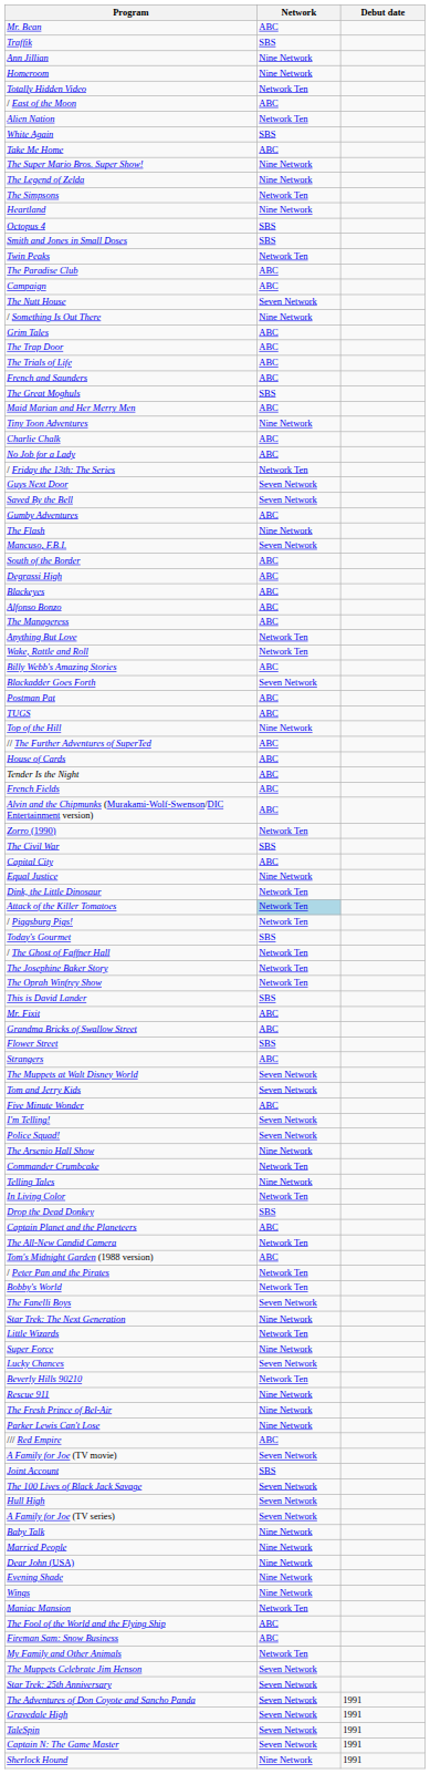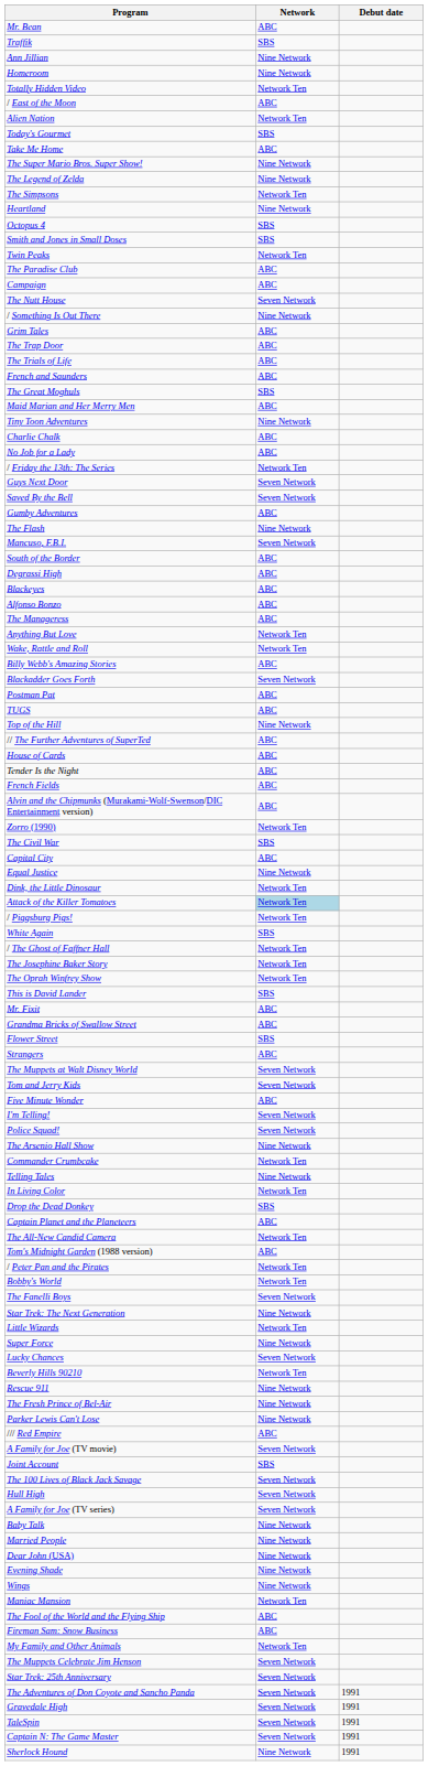 <table class="wikitable sortable" width="100%" style="font-size:87%;">
 <tr bgcolor="#efefef">
 <th width=60%>Program</th>
 <th width=20%>Network</th>
 <th width=20%>Debut date</th>
 </tr>
 <tr>
 <td> <em><a href='#'>Mr. Bean</a></em></td>
 <td><a href='#'>ABC</a></td>
 <td></td>
 </tr>
 <tr>
 <td> <em><a href='#'>Traffik</a></em></td>
 <td><a href='#'>SBS</a></td>
 <td></td>
 </tr>
 <tr>
 <td> <em><a href='#'>Ann Jillian</a></em></td>
 <td><a href='#'>Nine Network</a></td>
 <td></td>
 </tr>
 <tr>
 <td> <em><a href='#'>Homeroom</a></em></td>
 <td><a href='#'>Nine Network</a></td>
 <td></td>
 </tr>
 <tr>
 <td> <em><a href='#'>Totally Hidden Video</a></em></td>
 <td><a href='#'>Network Ten</a></td>
 <td></td>
 </tr>
 <tr>
 <td>/ <em><a href='#'>East of the Moon</a></em></td>
 <td><a href='#'>ABC</a></td>
 <td></td>
 </tr>
 <tr>
 <td> <em><a href='#'>Alien Nation</a></em></td>
 <td><a href='#'>Network Ten</a></td>
 <td></td>
 </tr>
 <tr>
-<td> <em><a href='#'>White Again</a></em></td>
+<td> <em><a href='#'>Today's Gourmet</a></em></td>
 <td><a href='#'>SBS</a></td>
 <td></td>
 </tr>
 <tr>
 <td> <em><a href='#'>Take Me Home</a></em></td>
 <td><a href='#'>ABC</a></td>
 <td></td>
 </tr>
 <tr>
 <td> <em><a href='#'>The Super Mario Bros. Super Show!</a></em></td>
 <td><a href='#'>Nine Network</a></td>
 <td></td>
 </tr>
 <tr>
 <td> <em><a href='#'>The Legend of Zelda</a></em></td>
 <td><a href='#'>Nine Network</a></td>
 <td></td>
 </tr>
 <tr>
 <td> <em><a href='#'>The Simpsons</a></em></td>
 <td><a href='#'>Network Ten</a></td>
 <td></td>
 </tr>
 <tr>
 <td> <em><a href='#'>Heartland</a></em></td>
 <td><a href='#'>Nine Network</a></td>
 <td></td>
 </tr>
 <tr>
 <td> <em><a href='#'>Octopus 4</a></em></td>
 <td><a href='#'>SBS</a></td>
 <td></td>
 </tr>
 <tr>
 <td> <em><a href='#'>Smith and Jones in Small Doses</a></em></td>
 <td><a href='#'>SBS</a></td>
 <td></td>
 </tr>
 <tr>
 <td> <em><a href='#'>Twin Peaks</a></em></td>
 <td><a href='#'>Network Ten</a></td>
 <td></td>
 </tr>
 <tr>
 <td> <em><a href='#'>The Paradise Club</a></em></td>
 <td><a href='#'>ABC</a></td>
 <td></td>
 </tr>
 <tr>
 <td> <em><a href='#'>Campaign</a></em></td>
 <td><a href='#'>ABC</a></td>
 <td></td>
 </tr>
 <tr>
 <td> <em><a href='#'>The Nutt House</a></em></td>
 <td><a href='#'>Seven Network</a></td>
 <td></td>
 </tr>
 <tr>
 <td>/ <em><a href='#'>Something Is Out There</a></em></td>
 <td><a href='#'>Nine Network</a></td>
 <td></td>
 </tr>
 <tr>
 <td> <em><a href='#'>Grim Tales</a></em></td>
 <td><a href='#'>ABC</a></td>
 <td></td>
 </tr>
 <tr>
 <td> <em><a href='#'>The Trap Door</a></em></td>
 <td><a href='#'>ABC</a></td>
 <td></td>
 </tr>
 <tr>
 <td> <em><a href='#'>The Trials of Life</a></em></td>
 <td><a href='#'>ABC</a></td>
 <td></td>
 </tr>
 <tr>
 <td> <em><a href='#'>French and Saunders</a></em></td>
 <td><a href='#'>ABC</a></td>
 <td></td>
 </tr>
 <tr>
 <td> <em><a href='#'>The Great Moghuls</a></em></td>
 <td><a href='#'>SBS</a></td>
 <td></td>
 </tr>
 <tr>
 <td> <em><a href='#'>Maid Marian and Her Merry Men</a></em></td>
 <td><a href='#'>ABC</a></td>
 <td></td>
 </tr>
 <tr>
 <td> <em><a href='#'>Tiny Toon Adventures</a></em></td>
 <td><a href='#'>Nine Network</a></td>
 <td></td>
 </tr>
 <tr>
 <td> <em><a href='#'>Charlie Chalk</a></em></td>
 <td><a href='#'>ABC</a></td>
 <td></td>
 </tr>
 <tr>
 <td> <em><a href='#'>No Job for a Lady</a></em></td>
 <td><a href='#'>ABC</a></td>
 <td></td>
 </tr>
 <tr>
 <td>/ <em><a href='#'>Friday the 13th: The Series</a></em></td>
 <td><a href='#'>Network Ten</a></td>
 <td></td>
 </tr>
 <tr>
 <td> <em><a href='#'>Guys Next Door</a></em></td>
 <td><a href='#'>Seven Network</a></td>
 <td></td>
 </tr>
 <tr>
 <td> <em><a href='#'>Saved By the Bell</a></em></td>
 <td><a href='#'>Seven Network</a></td>
 <td></td>
 </tr>
 <tr>
 <td> <em><a href='#'>Gumby Adventures</a></em></td>
 <td><a href='#'>ABC</a></td>
 <td></td>
 </tr>
 <tr>
 <td> <em><a href='#'>The Flash</a></em></td>
 <td><a href='#'>Nine Network</a></td>
 <td></td>
 </tr>
 <tr>
 <td> <em><a href='#'>Mancuso, F.B.I.</a></em></td>
 <td><a href='#'>Seven Network</a></td>
 <td></td>
 </tr>
 <tr>
 <td> <a href='#'><em>South of the Border</em></a></td>
 <td><a href='#'>ABC</a></td>
 <td></td>
 </tr>
 <tr>
 <td> <em><a href='#'>Degrassi High</a></em></td>
 <td><a href='#'>ABC</a></td>
 <td></td>
 </tr>
 <tr>
 <td> <em><a href='#'>Blackeyes</a></em></td>
 <td><a href='#'>ABC</a></td>
 <td></td>
 </tr>
 <tr>
 <td> <em><a href='#'>Alfonso Bonzo</a></em></td>
 <td><a href='#'>ABC</a></td>
 <td></td>
 </tr>
 <tr>
 <td> <em><a href='#'>The Manageress</a></em></td>
 <td><a href='#'>ABC</a></td>
 <td></td>
 </tr>
 <tr>
 <td> <em><a href='#'>Anything But Love</a></em></td>
 <td><a href='#'>Network Ten</a></td>
 <td></td>
 </tr>
 <tr>
 <td> <em><a href='#'>Wake, Rattle and Roll</a></em></td>
 <td><a href='#'>Network Ten</a></td>
 <td></td>
 </tr>
 <tr>
 <td> <em><a href='#'>Billy Webb's Amazing Stories</a></em></td>
 <td><a href='#'>ABC</a></td>
 <td></td>
 </tr>
 <tr>
 <td> <em><a href='#'>Blackadder Goes Forth</a></em></td>
 <td><a href='#'>Seven Network</a></td>
 <td></td>
 </tr>
 <tr>
 <td> <em><a href='#'>Postman Pat</a></em></td>
 <td><a href='#'>ABC</a></td>
 <td></td>
 </tr>
 <tr>
 <td> <em><a href='#'>TUGS</a></em></td>
 <td><a href='#'>ABC</a></td>
 <td></td>
 </tr>
 <tr>
 <td> <em><a href='#'>Top of the Hill</a></em></td>
 <td><a href='#'>Nine Network</a></td>
 <td></td>
 </tr>
 <tr>
 <td>// <em><a href='#'>The Further Adventures of SuperTed</a></em></td>
 <td><a href='#'>ABC</a></td>
 <td></td>
 </tr>
 <tr>
 <td> <em><a href='#'>House of Cards</a></em></td>
 <td><a href='#'>ABC</a></td>
 <td></td>
 </tr>
 <tr>
 <td> <em>Tender Is the Night</em></td>
 <td><a href='#'>ABC</a></td>
 <td></td>
 </tr>
 <tr>
 <td> <em><a href='#'>French Fields</a></em></td>
 <td><a href='#'>ABC</a></td>
 <td></td>
 </tr>
 <tr>
 <td> <em><a href='#'>Alvin and the Chipmunks</a></em> (<a href='#'>Murakami-Wolf-Swenson</a>/<a href='#'>DIC Entertainment</a> version)</td>
 <td><a href='#'>ABC</a></td>
 <td></td>
 </tr>
 <tr>
 <td> <a href='#'><em>Zorro</em> (1990)</a></td>
 <td><a href='#'>Network Ten</a></td>
 <td></td>
 </tr>
 <tr>
 <td> <em><a href='#'>The Civil War</a></em></td>
 <td><a href='#'>SBS</a></td>
 <td></td>
 </tr>
 <tr>
 <td> <em><a href='#'>Capital City</a></em></td>
 <td><a href='#'>ABC</a></td>
 <td></td>
 </tr>
 <tr>
 <td> <em><a href='#'>Equal Justice</a></em></td>
 <td><a href='#'>Nine Network</a></td>
 <td></td>
 </tr>
 <tr>
 <td> <em><a href='#'>Dink, the Little Dinosaur</a></em></td>
 <td><a href='#'>Network Ten</a></td>
 <td></td>
 </tr>
 <tr>
 <td> <em><a href='#'>Attack of the Killer Tomatoes</a></em></td>
 <td style="background: lightblue;"><a href='#'>Network Ten</a></td>
 <td></td>
 </tr>
 <tr>
 <td>/ <em><a href='#'>Piggsburg Pigs!</a></em></td>
 <td><a href='#'>Network Ten</a></td>
 <td></td>
 </tr>
 <tr>
-<td> <em><a href='#'>Today's Gourmet</a></em></td>
+<td> <em><a href='#'>White Again</a></em></td>
 <td><a href='#'>SBS</a></td>
 <td></td>
 </tr>
 <tr>
 <td>/ <em><a href='#'>The Ghost of Faffner Hall</a></em></td>
 <td><a href='#'>Network Ten</a></td>
 <td></td>
 </tr>
 <tr>
 <td> <em><a href='#'>The Josephine Baker Story</a></em></td>
 <td><a href='#'>Network Ten</a></td>
 <td></td>
 </tr>
 <tr>
 <td> <em><a href='#'>The Oprah Winfrey Show</a></em></td>
 <td><a href='#'>Network Ten</a></td>
 <td></td>
 </tr>
 <tr>
 <td> <em><a href='#'>This is David Lander</a></em></td>
 <td><a href='#'>SBS</a></td>
 <td></td>
 </tr>
 <tr>
 <td> <em><a href='#'>Mr. Fixit</a></em></td>
 <td><a href='#'>ABC</a></td>
 <td></td>
 </tr>
 <tr>
 <td> <em><a href='#'>Grandma Bricks of Swallow Street</a></em></td>
 <td><a href='#'>ABC</a></td>
 <td></td>
 </tr>
 <tr>
 <td> <em><a href='#'>Flower Street</a></em></td>
 <td><a href='#'>SBS</a></td>
 <td></td>
 </tr>
 <tr>
 <td> <em><a href='#'>Strangers</a></em></td>
 <td><a href='#'>ABC</a></td>
 <td></td>
 </tr>
 <tr>
 <td> <em><a href='#'>The Muppets at Walt Disney World</a></em></td>
 <td><a href='#'>Seven Network</a></td>
 <td></td>
 </tr>
 <tr>
 <td> <em><a href='#'>Tom and Jerry Kids</a></em></td>
 <td><a href='#'>Seven Network</a></td>
 <td></td>
 </tr>
 <tr>
 <td> <em><a href='#'>Five Minute Wonder</a></em></td>
 <td><a href='#'>ABC</a></td>
 <td></td>
 </tr>
 <tr>
 <td> <em><a href='#'>I'm Telling!</a></em></td>
 <td><a href='#'>Seven Network</a></td>
 <td></td>
 </tr>
 <tr>
 <td> <em><a href='#'>Police Squad!</a></em></td>
 <td><a href='#'>Seven Network</a></td>
 <td></td>
 </tr>
 <tr>
 <td> <em><a href='#'>The Arsenio Hall Show</a></em></td>
 <td><a href='#'>Nine Network</a></td>
 <td></td>
 </tr>
 <tr>
 <td> <em><a href='#'>Commander Crumbcake</a></em></td>
 <td><a href='#'>Network Ten</a></td>
 <td></td>
 </tr>
 <tr>
 <td> <em><a href='#'>Telling Tales</a></em></td>
 <td><a href='#'>Nine Network</a></td>
 <td></td>
 </tr>
 <tr>
 <td> <em><a href='#'>In Living Color</a></em></td>
 <td><a href='#'>Network Ten</a></td>
 <td></td>
 </tr>
 <tr>
 <td> <em><a href='#'>Drop the Dead Donkey</a></em></td>
 <td><a href='#'>SBS</a></td>
 <td></td>
 </tr>
 <tr>
 <td> <em><a href='#'>Captain Planet and the Planeteers</a></em></td>
 <td><a href='#'>ABC</a></td>
 <td></td>
 </tr>
 <tr>
 <td> <em><a href='#'>The All-New Candid Camera</a></em></td>
 <td><a href='#'>Network Ten</a></td>
 <td></td>
 </tr>
 <tr>
 <td> <em><a href='#'>Tom's Midnight Garden</a></em> (1988 version)</td>
 <td><a href='#'>ABC</a></td>
 <td></td>
 </tr>
 <tr>
 <td>/ <em><a href='#'>Peter Pan and the Pirates</a></em></td>
 <td><a href='#'>Network Ten</a></td>
 <td></td>
 </tr>
 <tr>
 <td> <em><a href='#'>Bobby's World</a></em></td>
 <td><a href='#'>Network Ten</a></td>
 <td></td>
 </tr>
 <tr>
 <td> <em><a href='#'>The Fanelli Boys</a></em></td>
 <td><a href='#'>Seven Network</a></td>
 <td></td>
 </tr>
 <tr>
 <td> <em><a href='#'>Star Trek: The Next Generation</a></em></td>
 <td><a href='#'>Nine Network</a></td>
 <td></td>
 </tr>
 <tr>
 <td> <em><a href='#'>Little Wizards</a></em></td>
 <td><a href='#'>Network Ten</a></td>
 <td></td>
 </tr>
 <tr>
 <td> <em><a href='#'>Super Force</a></em></td>
 <td><a href='#'>Nine Network</a></td>
 <td></td>
 </tr>
 <tr>
 <td> <em><a href='#'>Lucky Chances</a></em></td>
 <td><a href='#'>Seven Network</a></td>
 <td></td>
 </tr>
 <tr>
 <td> <em><a href='#'>Beverly Hills 90210</a></em></td>
 <td><a href='#'>Network Ten</a></td>
 <td></td>
 </tr>
 <tr>
 <td> <em><a href='#'>Rescue 911</a></em></td>
 <td><a href='#'>Nine Network</a></td>
 <td></td>
 </tr>
 <tr>
 <td> <em><a href='#'>The Fresh Prince of Bel-Air</a></em></td>
 <td><a href='#'>Nine Network</a></td>
 <td></td>
 </tr>
 <tr>
 <td> <em><a href='#'>Parker Lewis Can't Lose</a></em></td>
 <td><a href='#'>Nine Network</a></td>
 <td></td>
 </tr>
 <tr>
 <td>/// <em><a href='#'>Red Empire</a></em></td>
 <td><a href='#'>ABC</a></td>
 <td></td>
 </tr>
 <tr>
 <td> <em><a href='#'>A Family for Joe</a></em> (TV movie)</td>
 <td><a href='#'>Seven Network</a></td>
 <td></td>
 </tr>
 <tr>
 <td> <em><a href='#'>Joint Account</a></em></td>
 <td><a href='#'>SBS</a></td>
 <td></td>
 </tr>
 <tr>
 <td> <em><a href='#'>The 100 Lives of Black Jack Savage</a></em></td>
 <td><a href='#'>Seven Network</a></td>
 <td></td>
 </tr>
 <tr>
 <td> <em><a href='#'>Hull High</a></em></td>
 <td><a href='#'>Seven Network</a></td>
 <td></td>
 </tr>
 <tr>
 <td> <em><a href='#'>A Family for Joe</a></em> (TV series)</td>
 <td><a href='#'>Seven Network</a></td>
 <td></td>
 </tr>
 <tr>
 <td> <em><a href='#'>Baby Talk</a></em></td>
 <td><a href='#'>Nine Network</a></td>
 <td></td>
 </tr>
 <tr>
 <td> <em><a href='#'>Married People</a></em></td>
 <td><a href='#'>Nine Network</a></td>
 <td></td>
 </tr>
 <tr>
 <td> <a href='#'><em>Dear John</em> (USA)</a></td>
 <td><a href='#'>Nine Network</a></td>
 <td></td>
 </tr>
 <tr>
 <td> <em><a href='#'>Evening Shade</a></em></td>
 <td><a href='#'>Nine Network</a></td>
 <td></td>
 </tr>
 <tr>
 <td> <em><a href='#'>Wings</a></em></td>
 <td><a href='#'>Nine Network</a></td>
 <td></td>
 </tr>
 <tr>
 <td> <em><a href='#'>Maniac Mansion</a></em></td>
 <td><a href='#'>Network Ten</a></td>
 <td></td>
 </tr>
 <tr>
 <td> <em><a href='#'>The Fool of the World and the Flying Ship</a></em></td>
 <td><a href='#'>ABC</a></td>
 <td></td>
 </tr>
 <tr>
 <td> <em><a href='#'>Fireman Sam: Snow Business</a></em></td>
 <td><a href='#'>ABC</a></td>
 <td></td>
 </tr>
 <tr>
 <td> <em><a href='#'>My Family and Other Animals</a></em></td>
 <td><a href='#'>Network Ten</a></td>
 <td></td>
 </tr>
 <tr>
 <td> <em><a href='#'>The Muppets Celebrate Jim Henson</a></em></td>
 <td><a href='#'>Seven Network</a></td>
 <td></td>
 </tr>
 <tr>
 <td> <em><a href='#'>Star Trek: 25th Anniversary</a></em></td>
 <td><a href='#'>Seven Network</a></td>
 <td></td>
 </tr>
 <tr>
 <td> <em><a href='#'>The Adventures of Don Coyote and Sancho Panda</a></em></td>
 <td><a href='#'>Seven Network</a></td>
 <td>1991</td>
 </tr>
 <tr>
 <td> <em><a href='#'>Gravedale High</a></em></td>
 <td><a href='#'>Seven Network</a></td>
 <td>1991</td>
 </tr>
 <tr>
 <td> <em><a href='#'>TaleSpin</a></em></td>
 <td><a href='#'>Seven Network</a></td>
 <td>1991</td>
 </tr>
 <tr>
 <td> <em><a href='#'>Captain N: The Game Master</a></em></td>
 <td><a href='#'>Seven Network</a></td>
 <td>1991</td>
 </tr>
 <tr>
 <td>  <em><a href='#'>Sherlock Hound</a></em></td>
 <td><a href='#'>Nine Network</a></td>
 <td>1991</td>
 </tr>
 </table>
